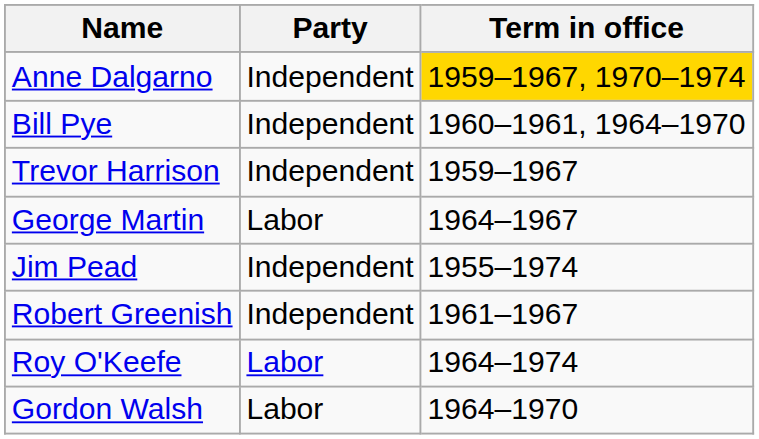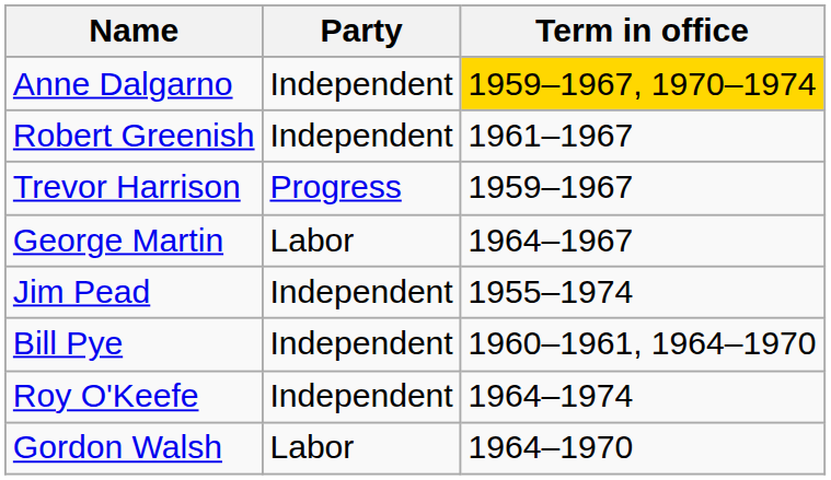 <table class="wikitable sortable">
 <tr>
 <th><strong>Name</strong></th>
 <th><strong>Party</strong></th>
 <th><strong>Term in office</strong></th>
 </tr>
 <tr>
 <td><a href='#'>Anne Dalgarno</a></td>
 <td>Independent</td>
 <td style="background: gold;">1959–1967, 1970–1974</td>
 </tr>
 <tr>
-<td><a href='#'>Bill Pye</a></td>
+<td><a href='#'>Robert Greenish</a></td>
 <td>Independent</td>
-<td>1960–1961, 1964–1970</td>
+<td>1961–1967</td>
 </tr>
 <tr>
 <td><a href='#'>Trevor Harrison</a></td>
-<td>Independent</td>
+<td><a href='#'>Progress</a></td>
 <td>1959–1967</td>
 </tr>
 <tr>
 <td><a href='#'>George Martin</a></td>
 <td>Labor</td>
 <td>1964–1967</td>
 </tr>
 <tr>
 <td><a href='#'>Jim Pead</a></td>
 <td>Independent</td>
 <td>1955–1974</td>
 </tr>
 <tr>
-<td><a href='#'>Robert Greenish</a></td>
+<td><a href='#'>Bill Pye</a></td>
 <td>Independent</td>
-<td>1961–1967</td>
+<td>1960–1961, 1964–1970</td>
 </tr>
 <tr>
 <td><a href='#'>Roy O'Keefe</a></td>
-<td><a href='#'>Labor</a></td>
+<td>Independent</td>
 <td>1964–1974</td>
 </tr>
 <tr>
 <td><a href='#'>Gordon Walsh</a></td>
 <td>Labor</td>
 <td>1964–1970</td>
 </tr>
 </table>
